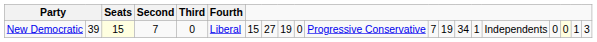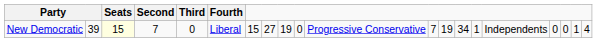 <table class="wikitable">
 <tr>
 <th colspan=2>Party</th>
 <th>Seats</th>
 <th>Second</th>
 <th>Third</th>
 <th>Fourth</th>
 </tr>
 <tr>
 <td><a href='#'>New Democratic</a></td>
 <td align=center>39</td>
 <td align=center style="background: lightyellow;">15</td>
 <td align=center>7</td>
 <td align=center>0<br></td>
 <td><a href='#'>Liberal</a></td>
 <td align=center>15</td>
 <td align=center>27</td>
 <td align=center>19</td>
 <td align=center>0<br></td>
 <td><a href='#'>Progressive Conservative</a></td>
 <td align=center>7</td>
 <td align=center>19</td>
 <td align=center>34</td>
 <td align=center>1<br></td>
 <td>Independents</td>
 <td align=center>0</td>
-<td align=center style="background: lightyellow;">0</td>
+<td align=center>0</td>
 <td align=center>1</td>
-<td align=center>3</td>
+<td align=center>4</td>
 </tr>
 </table>
